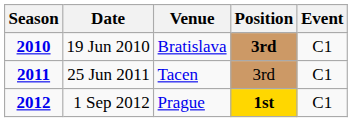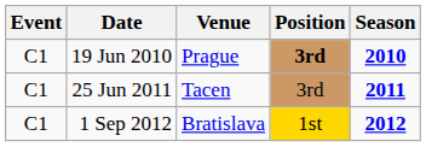 <table class="wikitable" style="text-align:center; font-size:95%;">
 <tr>
-<th>Season</th>
+<th>Event</th>
 <th>Date</th>
 <th>Venue</th>
 <th>Position</th>
-<th>Event</th>
+<th>Season</th>
 </tr>
 <tr>
+<td>C1</td>
+<td align=right>19 Jun 2010</td>
+<td align=left><a href='#'>Prague</a></td>
+<td bgcolor=cc9966><strong>3rd</strong></td>
 <td><strong><a href='#'>2010</a></strong></td>
-<td align=right>19 Jun 2010</td>
-<td align=left><a href='#'>Bratislava</a></td>
-<td bgcolor=cc9966><strong>3rd</strong></td>
-<td>C1</td>
 </tr>
 <tr>
-<td><strong><a href='#'>2011</a></strong></td>
+<td>C1</td>
 <td align=right>25 Jun 2011</td>
 <td align=left><a href='#'>Tacen</a></td>
 <td bgcolor=cc9966>3rd</td>
-<td>C1</td>
+<td><strong><a href='#'>2011</a></strong></td>
 </tr>
 <tr>
+<td>C1</td>
+<td align=right>1 Sep 2012</td>
+<td align=left><a href='#'>Bratislava</a></td>
+<td bgcolor=gold>1st</td>
 <td><strong><a href='#'>2012</a></strong></td>
-<td align=right>1 Sep 2012</td>
-<td align=left><a href='#'>Prague</a></td>
-<td bgcolor=gold><strong>1st</strong></td>
-<td>C1</td>
 </tr>
 </table>
